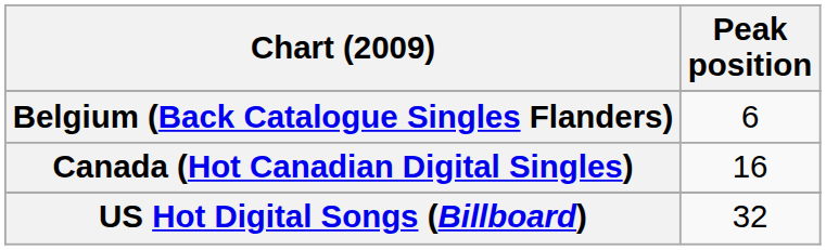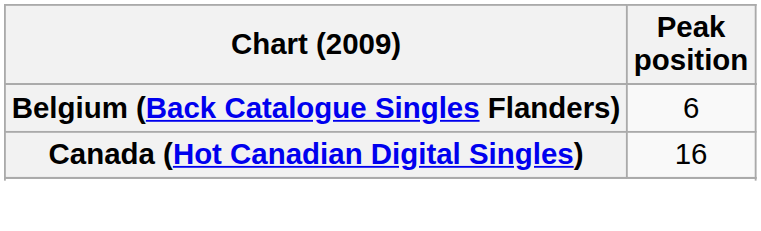 <table class="wikitable sortable plainrowheaders" style="text-align:center">
 <tr>
 <th scope="col">Chart (2009)</th>
 <th scope="col">Peak<br>position</th>
 </tr>
 <tr>
 </tr>
 <tr>
 <th scope="row">Belgium (<a href='#'>Back Catalogue Singles</a> Flanders)</th>
 <td>6</td>
 </tr>
 <tr>
 <th scope="row">Canada (<a href='#'>Hot Canadian Digital Singles</a>)</th>
 <td>16</td>
 </tr>
 <tr>
 </tr>
 <tr>
 </tr>
 <tr>
 </tr>
 <tr>
 </tr>
 <tr>
 </tr>
 <tr>
 </tr>
 <tr>
 </tr>
-<tr>
-<th scope="row">US <a href='#'>Hot Digital Songs</a> (<em><a href='#'>Billboard</a></em>)</th>
-<td>32</td>
-</tr>
 </table>
